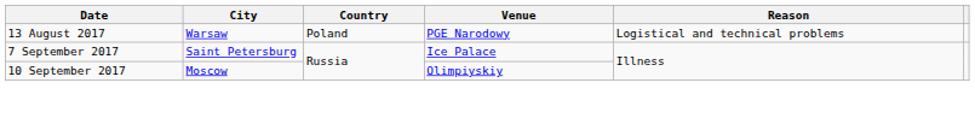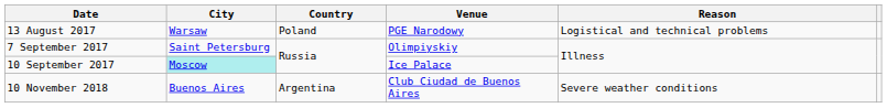 <table class="wikitable plainrowheaders">
 <tr>
 <th scope="col" style="width:15em;">Date</th>
 <th scope="col" style="width:10em;">City</th>
 <th scope="col" style="width:10em;">Country</th>
 <th scope="col" style="width:16em;">Venue</th>
 <th scope="col" style="width:30em;">Reason</th>
 <th scope="col" class="unsortable"></th>
 </tr>
 <tr>
 <td>13 August 2017</td>
 <td><a href='#'>Warsaw</a></td>
 <td>Poland</td>
 <td><a href='#'>PGE Narodowy</a></td>
 <td>Logistical and technical problems</td>
 <td></td>
 </tr>
 <tr>
 <td>7 September 2017</td>
 <td><a href='#'>Saint Petersburg</a></td>
 <td rowspan="2">Russia</td>
-<td><a href='#'>Ice Palace</a></td>
+<td><a href='#'>Olimpiyskiy</a></td>
 <td rowspan="2">Illness</td>
 <td rowspan="2"></td>
 </tr>
 <tr>
 <td>10 September 2017</td>
-<td><a href='#'>Moscow</a></td>
-<td><a href='#'>Olimpiyskiy</a></td>
+<td style="background: paleturquoise;"><a href='#'>Moscow</a></td>
+<td><a href='#'>Ice Palace</a></td>
+</tr>
+<tr>
+<td>10 November 2018</td>
+<td><a href='#'>Buenos Aires</a></td>
+<td>Argentina</td>
+<td><a href='#'>Club Ciudad de Buenos Aires</a></td>
+<td>Severe weather conditions</td>
+<td></td>
 </tr>
 </table>
